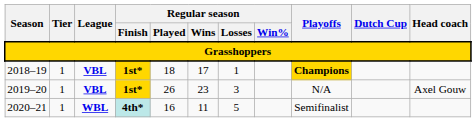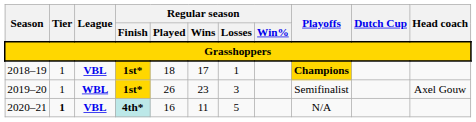 <table class="wikitable plainrowheaders" style="text-align:center; font-size:95%" summary="Season (sortable), Team, Conference, Conference finish (sortable), Division, Division finish (sortable), Wins (sortable), Losses (sortable), Win% (sortable), GB (sortable), Playoffs, Awards and Head coach">
 <tr>
 <th scope="col" rowspan=2>Season</th>
 <th scope="col" rowspan=2>Tier</th>
 <th scope="col" rowspan=2>League</th>
 <th scope="col" colspan=5>Regular season</th>
 <th scope="col" rowspan=2><a href='#'>Playoffs</a></th>
 <th scope="col" rowspan=2><a href='#'>Dutch Cup</a></th>
 <th scope="col" rowspan=2>Head coach</th>
 </tr>
 <tr>
 <th scope="col">Finish</th>
 <th scope="col">Played</th>
 <th scope="col">Wins</th>
 <th scope="col">Losses</th>
 <th scope="col"><a href='#'>Win%</a></th>
 </tr>
 <tr class="sortbottom">
 <td colspan="13" class="unsortable" align="center" style="border:2px solid black; background-color:gold;"><span><strong>Grasshoppers</strong></span></td>
 </tr>
 <tr>
 <td>2018–19</td>
 <td>1</td>
 <td><strong><a href='#'>VBL</a></strong></td>
 <td bgcolor=gold><strong>1st*</strong></td>
 <td>18</td>
 <td>17</td>
 <td>1</td>
 <td></td>
 <td bgcolor=gold><strong>Champions</strong></td>
 <td></td>
 <td></td>
 </tr>
 <tr>
 <td>2019–20</td>
 <td>1</td>
-<td><strong><a href='#'>VBL</a></strong></td>
+<td><strong><a href='#'>WBL</a></strong></td>
 <td bgcolor=gold><strong>1st*</strong></td>
 <td>26</td>
 <td>23</td>
 <td>3</td>
 <td></td>
-<td>N/A</td>
+<td>Semifinalist</td>
 <td></td>
 <td>Axel Gouw</td>
 </tr>
 <tr>
 <td>2020–21</td>
-<td>1</td>
-<td><strong><a href='#'>WBL</a></strong></td>
+<td><strong>1</strong></td>
+<td><strong><a href='#'>VBL</a></strong></td>
 <td bgcolor=#bce8e8><strong>4th*</strong></td>
 <td>16</td>
 <td>11</td>
 <td>5</td>
 <td></td>
-<td>Semifinalist</td>
+<td>N/A</td>
 <td></td>
 <td></td>
 </tr>
 </table>
